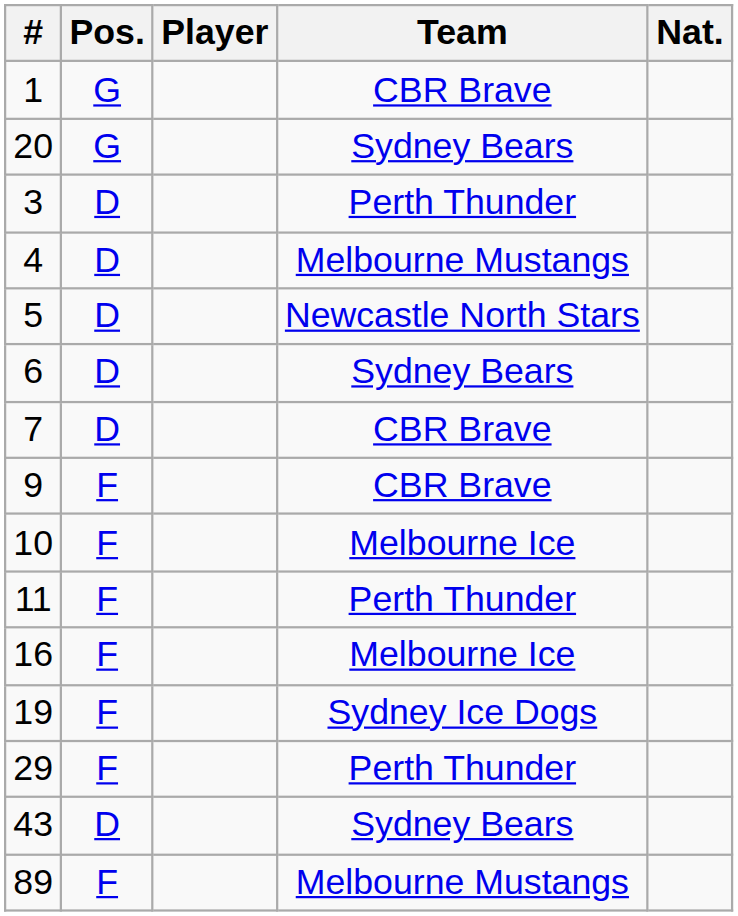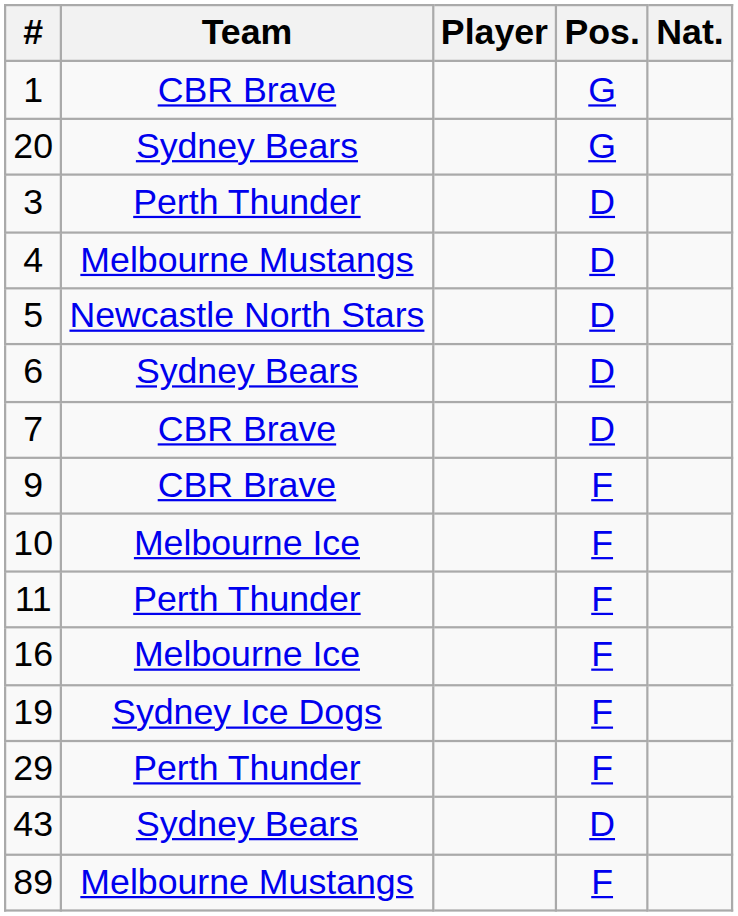 <table class="wikitable sortable" style="text-align:center">
 <tr>
 <th>#</th>
+<th>Team</th>
+<th>Player</th>
 <th>Pos.</th>
-<th>Player</th>
-<th>Team</th>
 <th>Nat.</th>
 </tr>
 <tr>
 <td>1</td>
+<td><a href='#'>CBR Brave</a></td>
+<td></td>
 <td><a href='#'>G</a></td>
-<td></td>
-<td><a href='#'>CBR Brave</a></td>
 <td></td>
 </tr>
 <tr>
 <td>20</td>
+<td><a href='#'>Sydney Bears</a></td>
+<td></td>
 <td><a href='#'>G</a></td>
-<td></td>
-<td><a href='#'>Sydney Bears</a></td>
 <td></td>
 </tr>
 <tr>
 <td>3</td>
+<td><a href='#'>Perth Thunder</a></td>
+<td></td>
 <td><a href='#'>D</a></td>
-<td></td>
-<td><a href='#'>Perth Thunder</a></td>
 <td></td>
 </tr>
 <tr>
 <td>4</td>
+<td><a href='#'>Melbourne Mustangs</a></td>
+<td></td>
 <td><a href='#'>D</a></td>
-<td></td>
-<td><a href='#'>Melbourne Mustangs</a></td>
 <td></td>
 </tr>
 <tr>
 <td>5</td>
+<td><a href='#'>Newcastle North Stars</a></td>
+<td></td>
 <td><a href='#'>D</a></td>
-<td></td>
-<td><a href='#'>Newcastle North Stars</a></td>
 <td></td>
 </tr>
 <tr>
 <td>6</td>
+<td><a href='#'>Sydney Bears</a></td>
+<td></td>
 <td><a href='#'>D</a></td>
-<td></td>
-<td><a href='#'>Sydney Bears</a></td>
 <td></td>
 </tr>
 <tr>
 <td>7</td>
+<td><a href='#'>CBR Brave</a></td>
+<td></td>
 <td><a href='#'>D</a></td>
-<td></td>
-<td><a href='#'>CBR Brave</a></td>
 <td></td>
 </tr>
 <tr>
 <td>9</td>
+<td><a href='#'>CBR Brave</a></td>
+<td></td>
 <td><a href='#'>F</a></td>
-<td></td>
-<td><a href='#'>CBR Brave</a></td>
 <td></td>
 </tr>
 <tr>
 <td>10</td>
+<td><a href='#'>Melbourne Ice</a></td>
+<td></td>
 <td><a href='#'>F</a></td>
-<td></td>
-<td><a href='#'>Melbourne Ice</a></td>
 <td></td>
 </tr>
 <tr>
 <td>11</td>
+<td><a href='#'>Perth Thunder</a></td>
+<td></td>
 <td><a href='#'>F</a></td>
-<td></td>
-<td><a href='#'>Perth Thunder</a></td>
 <td></td>
 </tr>
 <tr>
 <td>16</td>
+<td><a href='#'>Melbourne Ice</a></td>
+<td></td>
 <td><a href='#'>F</a></td>
-<td></td>
-<td><a href='#'>Melbourne Ice</a></td>
 <td></td>
 </tr>
 <tr>
 <td>19</td>
+<td><a href='#'>Sydney Ice Dogs</a></td>
+<td></td>
 <td><a href='#'>F</a></td>
-<td></td>
-<td><a href='#'>Sydney Ice Dogs</a></td>
 <td></td>
 </tr>
 <tr>
 <td>29</td>
+<td><a href='#'>Perth Thunder</a></td>
+<td></td>
 <td><a href='#'>F</a></td>
-<td></td>
-<td><a href='#'>Perth Thunder</a></td>
 <td></td>
 </tr>
 <tr>
 <td>43</td>
+<td><a href='#'>Sydney Bears</a></td>
+<td></td>
 <td><a href='#'>D</a></td>
-<td></td>
-<td><a href='#'>Sydney Bears</a></td>
 <td></td>
 </tr>
 <tr>
 <td>89</td>
+<td><a href='#'>Melbourne Mustangs</a></td>
+<td></td>
 <td><a href='#'>F</a></td>
-<td></td>
-<td><a href='#'>Melbourne Mustangs</a></td>
 <td></td>
 </tr>
 </table>
